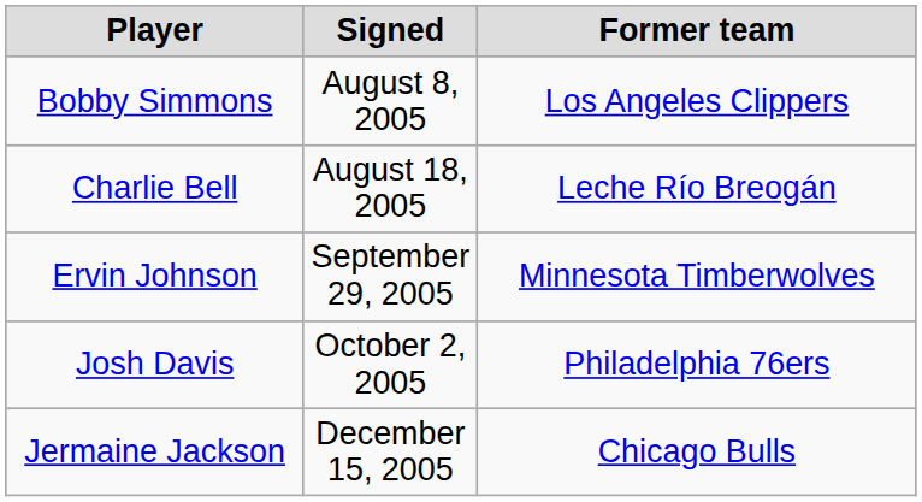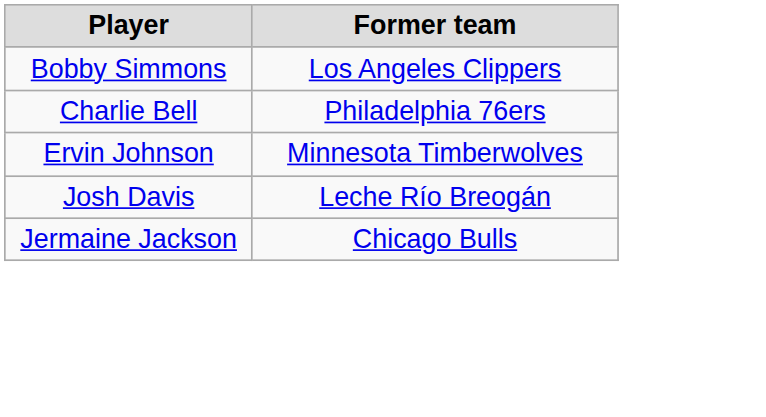 <table class="wikitable" style="text-align: center">
 <tr style="text-align:center; background:#ddd;">
 <td style="width:140px"><strong>Player</strong></td>
-<td style="width:70px"><strong>Signed</strong></td>
 <td style="width:210px"><strong>Former team</strong></td>
 </tr>
 <tr>
 <td><a href='#'>Bobby Simmons</a></td>
-<td>August 8, 2005</td>
 <td><a href='#'>Los Angeles Clippers</a></td>
 </tr>
 <tr>
 <td><a href='#'>Charlie Bell</a></td>
-<td>August 18, 2005</td>
-<td><a href='#'>Leche Río Breogán</a></td>
+<td><a href='#'>Philadelphia 76ers</a></td>
 </tr>
 <tr>
 <td><a href='#'>Ervin Johnson</a></td>
-<td>September 29, 2005</td>
 <td><a href='#'>Minnesota Timberwolves</a></td>
 </tr>
 <tr>
 <td><a href='#'>Josh Davis</a></td>
-<td>October 2, 2005</td>
-<td><a href='#'>Philadelphia 76ers</a></td>
+<td><a href='#'>Leche Río Breogán</a></td>
 </tr>
 <tr>
 <td><a href='#'>Jermaine Jackson</a></td>
-<td>December 15, 2005</td>
 <td><a href='#'>Chicago Bulls</a></td>
 </tr>
 </table>
